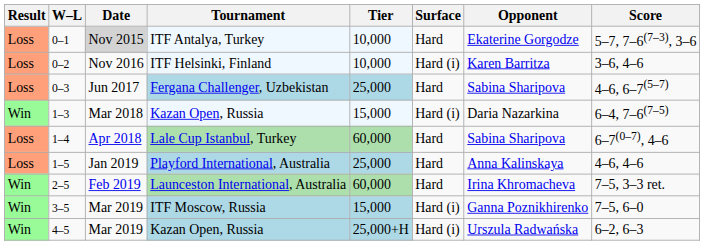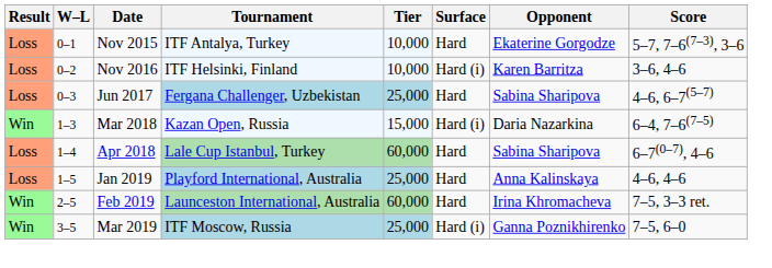 <table class="sortable wikitable">
 <tr>
 <th>Result</th>
 <th class="unsortable">W–L</th>
 <th>Date</th>
 <th>Tournament</th>
 <th>Tier</th>
 <th>Surface</th>
 <th>Opponent</th>
 <th class="unsortable">Score</th>
 </tr>
 <tr>
 <td style="background:#ffa07a;">Loss</td>
 <td><small>0–1</small></td>
-<td style="background: lightgrey;">Nov 2015</td>
+<td>Nov 2015</td>
 <td style="background:#f0f8ff;">ITF Antalya, Turkey</td>
 <td style="background:#f0f8ff;">10,000</td>
 <td>Hard</td>
 <td> <a href='#'>Ekaterine Gorgodze</a></td>
 <td>5–7, 7–6<sup>(7–3)</sup>, 3–6</td>
 </tr>
 <tr>
 <td style="background:#ffa07a;">Loss</td>
 <td><small>0–2</small></td>
 <td>Nov 2016</td>
 <td style="background:#f0f8ff;">ITF Helsinki, Finland</td>
 <td style="background:#f0f8ff;">10,000</td>
 <td>Hard (i)</td>
 <td> <a href='#'>Karen Barritza</a></td>
 <td>3–6, 4–6</td>
 </tr>
 <tr>
 <td style="background:#ffa07a;">Loss</td>
 <td><small>0–3</small></td>
 <td>Jun 2017</td>
 <td style="background:lightblue;"><a href='#'>Fergana Challenger</a>, Uzbekistan</td>
 <td style="background:lightblue;">25,000</td>
 <td>Hard</td>
 <td> <a href='#'>Sabina Sharipova</a></td>
 <td>4–6, 6–7<sup>(5–7)</sup></td>
 </tr>
 <tr>
 <td style="background:#98fb98;">Win</td>
 <td><small>1–3</small></td>
 <td>Mar 2018</td>
 <td style="background:#f0f8ff;"><a href='#'>Kazan Open</a>, Russia</td>
 <td style="background:#f0f8ff;">15,000</td>
 <td>Hard (i)</td>
 <td> Daria Nazarkina</td>
 <td>6–4, 7–6<sup>(7–5)</sup></td>
 </tr>
 <tr>
 <td style="background:#ffa07a;">Loss</td>
 <td><small>1–4</small></td>
 <td><a href='#'>Apr 2018</a></td>
 <td style="background:#addfad;"><a href='#'>Lale Cup Istanbul</a>, Turkey</td>
 <td style="background:#addfad;">60,000</td>
 <td>Hard</td>
 <td> <a href='#'>Sabina Sharipova</a></td>
 <td>6–7<sup>(0–7)</sup>, 4–6</td>
 </tr>
 <tr>
 <td style="background:#ffa07a;">Loss</td>
 <td><small>1–5</small></td>
 <td>Jan 2019</td>
 <td style="background:lightblue;"><a href='#'>Playford International</a>, Australia</td>
 <td style="background:lightblue;">25,000</td>
 <td>Hard</td>
 <td> <a href='#'>Anna Kalinskaya</a></td>
 <td>4–6, 4–6</td>
 </tr>
 <tr>
 <td style="background:#98fb98;">Win</td>
 <td><small>2–5</small></td>
 <td><a href='#'>Feb 2019</a></td>
 <td style="background:#addfad;"><a href='#'>Launceston International</a>, Australia</td>
 <td style="background:#addfad;">60,000</td>
 <td>Hard</td>
 <td> <a href='#'>Irina Khromacheva</a></td>
 <td>7–5, 3–3 ret.</td>
 </tr>
 <tr>
 <td style="background:#98fb98;">Win</td>
 <td><small>3–5</small></td>
 <td>Mar 2019</td>
 <td style="background:lightblue;">ITF Moscow, Russia</td>
-<td style="background:lightblue;">15,000</td>
+<td style="background:lightblue;">25,000</td>
 <td>Hard (i)</td>
 <td> <a href='#'>Ganna Poznikhirenko</a></td>
 <td>7–5, 6–0</td>
 </tr>
-<tr>
-<td style="background:#98fb98;">Win</td>
-<td><small>4–5</small></td>
-<td>Mar 2019</td>
-<td style="background:lightblue;">Kazan Open, Russia</td>
-<td style="background:lightblue;">25,000+H</td>
-<td>Hard (i)</td>
-<td> <a href='#'>Urszula Radwańska</a></td>
-<td>6–2, 6–3</td>
-</tr>
 </table>
